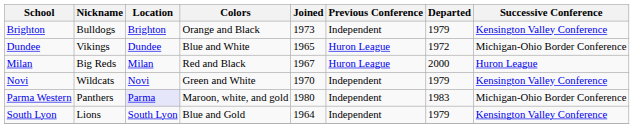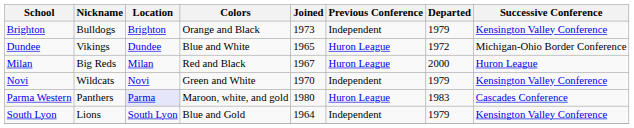 <table class="wikitable sortable">
 <tr>
 <th>School</th>
 <th>Nickname</th>
 <th>Location</th>
 <th>Colors</th>
 <th>Joined</th>
 <th>Previous Conference</th>
 <th>Departed</th>
 <th>Successive Conference</th>
 </tr>
 <tr>
 <td><a href='#'>Brighton</a></td>
 <td>Bulldogs</td>
 <td><a href='#'>Brighton</a></td>
 <td>Orange and Black</td>
 <td>1973</td>
 <td>Independent</td>
 <td>1979</td>
 <td><a href='#'>Kensington Valley Conference</a></td>
 </tr>
 <tr>
 <td><a href='#'>Dundee</a></td>
 <td>Vikings</td>
 <td><a href='#'>Dundee</a></td>
 <td>Blue and White</td>
 <td>1965</td>
 <td><a href='#'>Huron League</a></td>
 <td>1972</td>
 <td>Michigan-Ohio Border Conference</td>
 </tr>
 <tr>
 <td><a href='#'>Milan</a></td>
 <td>Big Reds</td>
 <td><a href='#'>Milan</a></td>
 <td>Red and Black</td>
 <td>1967</td>
 <td><a href='#'>Huron League</a></td>
 <td>2000</td>
 <td><a href='#'>Huron League</a></td>
 </tr>
 <tr>
 <td><a href='#'>Novi</a></td>
 <td>Wildcats</td>
 <td><a href='#'>Novi</a></td>
 <td>Green and White</td>
 <td>1970</td>
 <td>Independent</td>
 <td>1979</td>
 <td><a href='#'>Kensington Valley Conference</a></td>
 </tr>
 <tr>
 <td><a href='#'>Parma Western</a></td>
 <td>Panthers</td>
 <td style="background: lavender;"><a href='#'>Parma</a></td>
 <td>Maroon, white, and gold</td>
 <td>1980</td>
-<td>Independent</td>
+<td><a href='#'>Huron League</a></td>
 <td>1983</td>
-<td>Michigan-Ohio Border Conference</td>
+<td><a href='#'>Cascades Conference</a></td>
 </tr>
 <tr>
 <td><a href='#'>South Lyon</a></td>
 <td>Lions</td>
 <td><a href='#'>South Lyon</a></td>
 <td>Blue and Gold</td>
 <td>1964</td>
 <td>Independent</td>
 <td>1979</td>
 <td><a href='#'>Kensington Valley Conference</a></td>
 </tr>
 <tr>
 </tr>
 </table>
